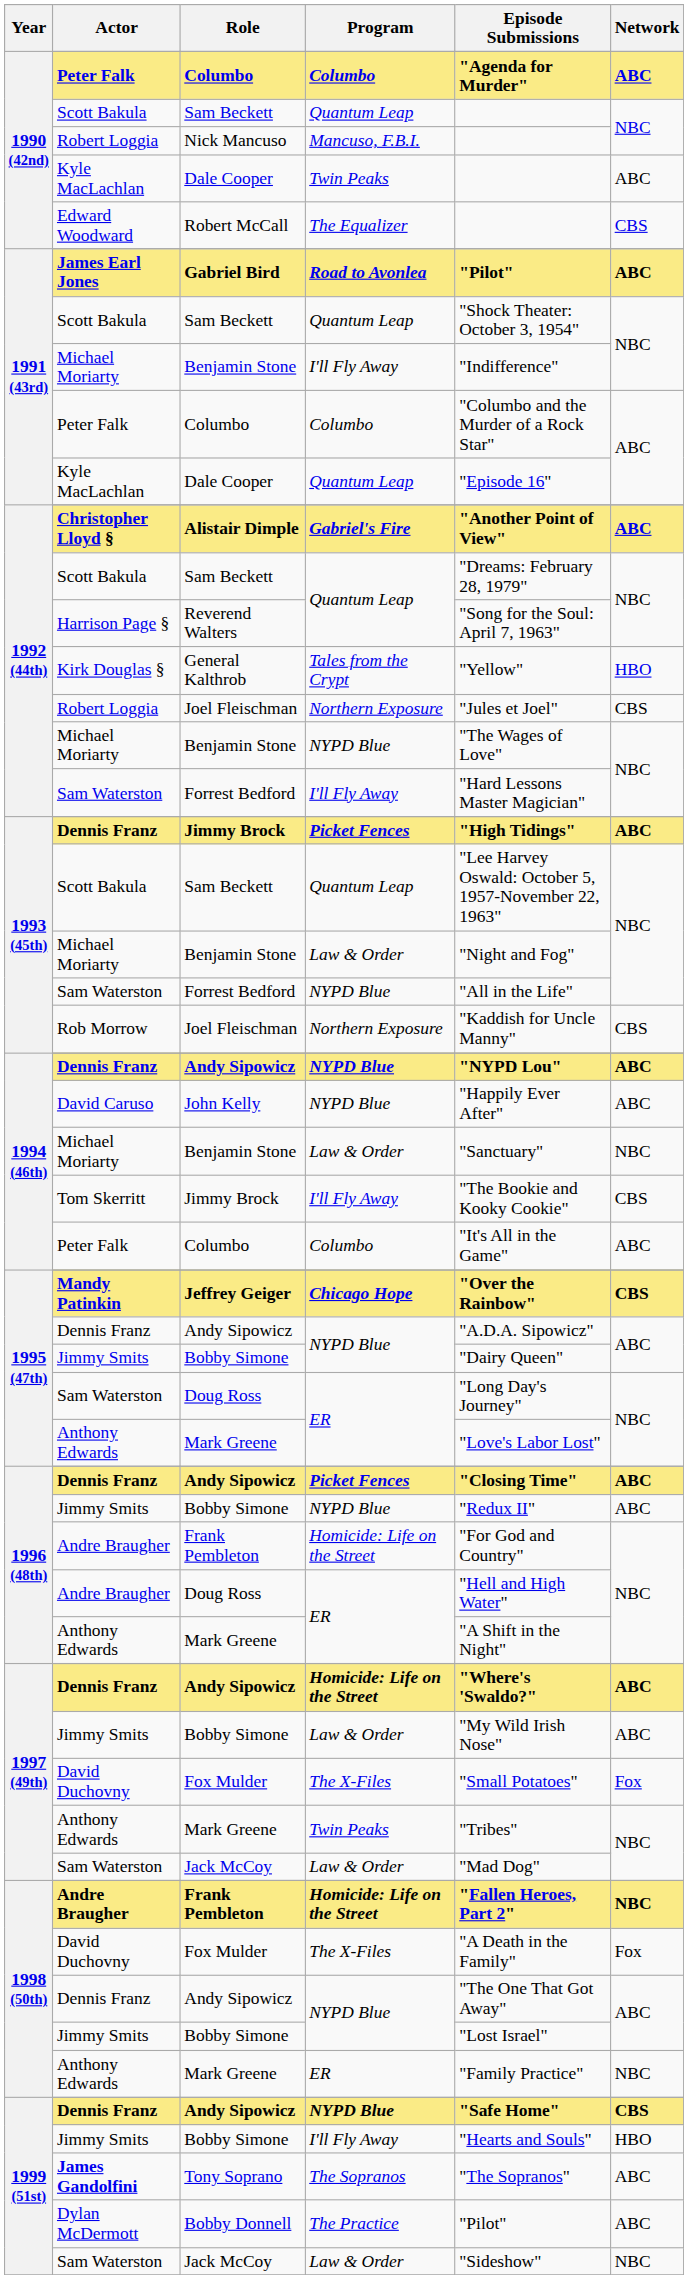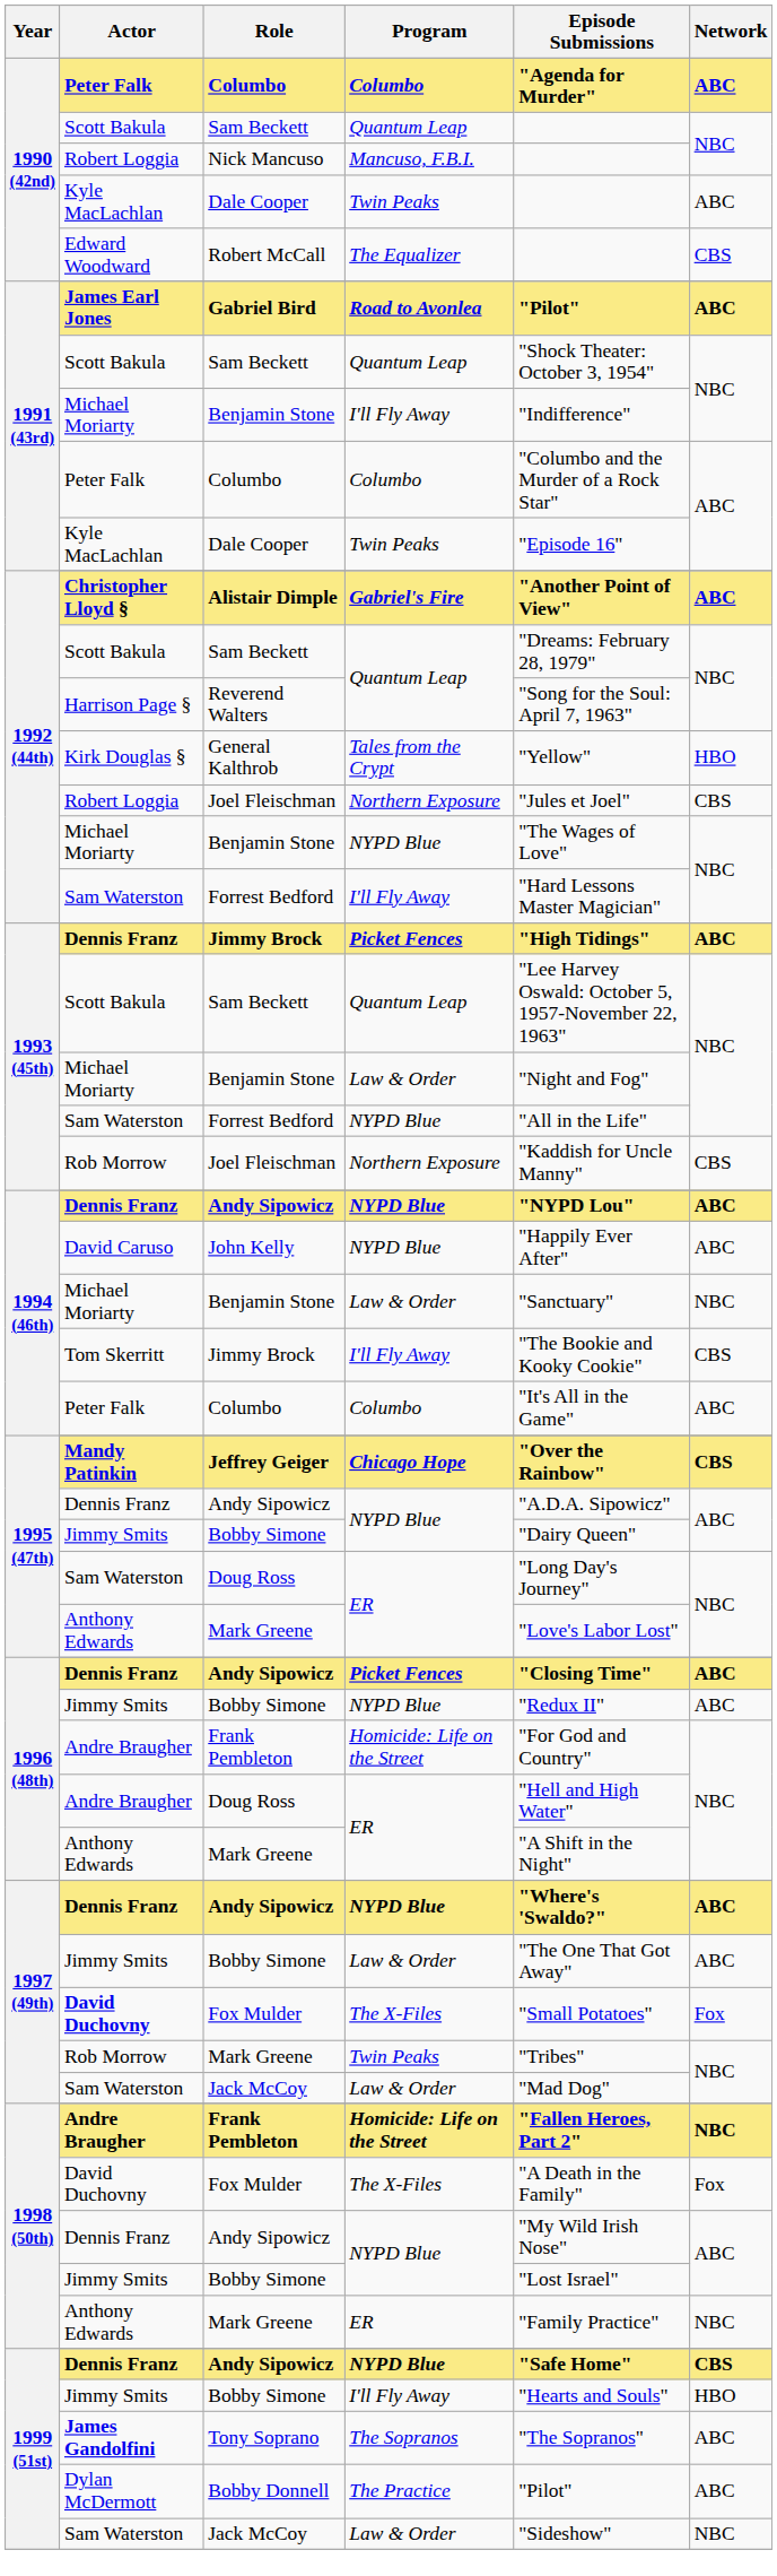 <table class="wikitable" style="width:100%">
 <tr bgcolor="#bebebe">
 <th width="5%">Year</th>
 <th width="20%">Actor</th>
 <th width="20%">Role</th>
 <th width="25%">Program</th>
 <th width="25%">Episode Submissions</th>
 <th width="5%">Network</th>
 </tr>
 <tr>
 <th rowspan="6" style="text-align:center"><a href='#'>1990</a><br><small><a href='#'>(42nd)</a></small></th>
 </tr>
 <tr style="background:#FAEB86">
 <td><strong><a href='#'>Peter Falk</a></strong></td>
 <td><strong><a href='#'>Columbo</a></strong></td>
 <td><strong><em><a href='#'>Columbo</a></em></strong></td>
 <td><strong>"Agenda for Murder"</strong></td>
 <td><strong><a href='#'>ABC</a></strong></td>
 </tr>
 <tr>
 <td><a href='#'>Scott Bakula</a></td>
 <td><a href='#'>Sam Beckett</a></td>
 <td><em><a href='#'>Quantum Leap</a></em></td>
 <td></td>
 <td rowspan=2><a href='#'>NBC</a></td>
 </tr>
 <tr>
 <td><a href='#'>Robert Loggia</a></td>
 <td>Nick Mancuso</td>
 <td><em><a href='#'>Mancuso, F.B.I.</a></em></td>
 <td></td>
 </tr>
 <tr>
 <td><a href='#'>Kyle MacLachlan</a></td>
 <td><a href='#'>Dale Cooper</a></td>
 <td><em><a href='#'>Twin Peaks</a></em></td>
 <td></td>
 <td>ABC</td>
 </tr>
 <tr>
 <td><a href='#'>Edward Woodward</a></td>
 <td>Robert McCall</td>
 <td><em><a href='#'>The Equalizer</a></em></td>
 <td></td>
 <td><a href='#'>CBS</a></td>
 </tr>
 <tr>
 <th rowspan="6" style="text-align:center"><a href='#'>1991</a><br><small><a href='#'>(43rd)</a></small></th>
 </tr>
 <tr style="background:#FAEB86">
 <td><strong><a href='#'>James Earl Jones</a></strong></td>
 <td><strong>Gabriel Bird</strong></td>
 <td><strong><em><a href='#'>Road to Avonlea</a></em></strong></td>
 <td><strong>"Pilot"</strong></td>
 <td><strong>ABC</strong></td>
 </tr>
 <tr>
 <td>Scott Bakula</td>
 <td>Sam Beckett</td>
 <td><em>Quantum Leap</em></td>
 <td>"Shock Theater: October 3, 1954"</td>
 <td rowspan="2">NBC</td>
 </tr>
 <tr>
 <td><a href='#'>Michael Moriarty</a></td>
 <td><a href='#'>Benjamin Stone</a></td>
 <td><em>I'll Fly Away</em></td>
 <td>"Indifference"</td>
 </tr>
 <tr>
 <td>Peter Falk</td>
 <td>Columbo</td>
 <td><em>Columbo</em></td>
 <td>"Columbo and the Murder of a Rock Star"</td>
 <td rowspan=2>ABC</td>
 </tr>
 <tr>
 <td>Kyle MacLachlan</td>
 <td>Dale Cooper</td>
-<td><em><a href='#'>Quantum Leap</a></em></td>
+<td><em>Twin Peaks</em></td>
 <td>"<a href='#'>Episode 16</a>"</td>
 </tr>
 <tr>
 <th rowspan="8" style="text-align:center"><a href='#'>1992</a><br><small><a href='#'>(44th)</a></small></th>
 </tr>
 <tr style="background:#FAEB86">
 <td><strong><a href='#'>Christopher Lloyd</a> §</strong></td>
 <td><strong>Alistair Dimple</strong></td>
 <td><strong><em><a href='#'>Gabriel's Fire</a></em></strong></td>
 <td><strong>"Another Point of View"</strong></td>
 <td><strong><a href='#'>ABC</a></strong></td>
 </tr>
 <tr>
 <td>Scott Bakula</td>
 <td>Sam Beckett</td>
 <td rowspan="2"><em>Quantum Leap</em></td>
 <td>"Dreams: February 28, 1979"</td>
 <td rowspan="2">NBC</td>
 </tr>
 <tr>
 <td><a href='#'>Harrison Page</a> §</td>
 <td>Reverend Walters</td>
 <td>"Song for the Soul: April 7, 1963"</td>
 </tr>
 <tr>
 <td><a href='#'>Kirk Douglas</a> §</td>
 <td>General Kalthrob</td>
 <td><em><a href='#'>Tales from the Crypt</a></em></td>
 <td>"Yellow"</td>
 <td><a href='#'>HBO</a></td>
 </tr>
 <tr>
 <td><a href='#'>Robert Loggia</a></td>
 <td>Joel Fleischman</td>
 <td><em><a href='#'>Northern Exposure</a></em></td>
 <td>"Jules et Joel"</td>
 <td>CBS</td>
 </tr>
 <tr>
 <td>Michael Moriarty</td>
 <td>Benjamin Stone</td>
 <td><em>NYPD Blue</em></td>
 <td>"The Wages of Love"</td>
 <td rowspan="2">NBC</td>
 </tr>
 <tr>
 <td><a href='#'>Sam Waterston</a></td>
 <td>Forrest Bedford</td>
 <td><em><a href='#'>I'll Fly Away</a></em></td>
 <td>"Hard Lessons Master Magician"</td>
 </tr>
 <tr>
 <th rowspan="6" style="text-align:center"><a href='#'>1993</a><br><small><a href='#'>(45th)</a></small></th>
 </tr>
 <tr style="background:#FAEB86">
 <td><strong>Dennis Franz</strong></td>
 <td><strong>Jimmy Brock</strong></td>
 <td><strong><em><a href='#'>Picket Fences</a></em></strong></td>
 <td><strong>"High Tidings"</strong></td>
 <td><strong>ABC</strong></td>
 </tr>
 <tr>
 <td>Scott Bakula</td>
 <td>Sam Beckett</td>
 <td><em>Quantum Leap</em></td>
 <td>"Lee Harvey Oswald: October 5, 1957-November 22, 1963"</td>
 <td rowspan=3>NBC</td>
 </tr>
 <tr>
 <td>Michael Moriarty</td>
 <td>Benjamin Stone</td>
 <td><em>Law & Order</em></td>
 <td>"Night and Fog"</td>
 </tr>
 <tr>
 <td>Sam Waterston</td>
 <td>Forrest Bedford</td>
 <td><em>NYPD Blue</em></td>
 <td>"All in the Life"</td>
 </tr>
 <tr>
 <td>Rob Morrow</td>
 <td>Joel Fleischman</td>
 <td><em>Northern Exposure</em></td>
 <td>"Kaddish for Uncle Manny"</td>
 <td>CBS</td>
 </tr>
 <tr>
 <th rowspan="6" style="text-align:center"><a href='#'>1994</a><br><small><a href='#'>(46th)</a></small></th>
 </tr>
 <tr style="background:#FAEB86">
 <td><strong><a href='#'>Dennis Franz</a></strong></td>
 <td><strong><a href='#'>Andy Sipowicz</a></strong></td>
 <td><strong><em><a href='#'>NYPD Blue</a></em></strong></td>
 <td><strong>"NYPD Lou"</strong></td>
 <td><strong>ABC</strong></td>
 </tr>
 <tr>
 <td><a href='#'>David Caruso</a></td>
 <td><a href='#'>John Kelly</a></td>
 <td><em>NYPD Blue</em></td>
 <td>"Happily Ever After"</td>
 <td>ABC</td>
 </tr>
 <tr>
 <td>Michael Moriarty</td>
 <td>Benjamin Stone</td>
 <td><em>Law & Order</em></td>
 <td>"Sanctuary"</td>
 <td>NBC</td>
 </tr>
 <tr>
 <td>Tom Skerritt</td>
 <td>Jimmy Brock</td>
 <td><em><a href='#'>I'll Fly Away</a></em></td>
 <td>"The Bookie and Kooky Cookie"</td>
 <td>CBS</td>
 </tr>
 <tr>
 <td>Peter Falk</td>
 <td>Columbo</td>
 <td><em>Columbo</em></td>
 <td>"It's All in the Game"</td>
 <td>ABC</td>
 </tr>
 <tr>
 <th rowspan="6" style="text-align:center"><a href='#'>1995</a><br><small><a href='#'>(47th)</a></small></th>
 </tr>
 <tr style="background:#FAEB86">
 <td><strong><a href='#'>Mandy Patinkin</a></strong></td>
 <td><strong>Jeffrey Geiger</strong></td>
 <td><strong><em><a href='#'>Chicago Hope</a></em></strong></td>
 <td><strong>"Over the Rainbow"</strong></td>
 <td><strong>CBS</strong></td>
 </tr>
 <tr>
 <td>Dennis Franz</td>
 <td>Andy Sipowicz</td>
 <td rowspan=2><em>NYPD Blue</em></td>
 <td>"A.D.A. Sipowicz"</td>
 <td rowspan=2>ABC</td>
 </tr>
 <tr>
 <td><a href='#'>Jimmy Smits</a></td>
 <td><a href='#'>Bobby Simone</a></td>
 <td>"Dairy Queen"</td>
 </tr>
 <tr>
 <td>Sam Waterston</td>
 <td><a href='#'>Doug Ross</a></td>
 <td rowspan=2><em><a href='#'>ER</a></em></td>
 <td>"Long Day's Journey"</td>
 <td rowspan=2>NBC</td>
 </tr>
 <tr>
 <td><a href='#'>Anthony Edwards</a></td>
 <td><a href='#'>Mark Greene</a></td>
 <td>"<a href='#'>Love's Labor Lost</a>"</td>
 </tr>
 <tr>
 <th rowspan="6" style="text-align:center"><a href='#'>1996</a><br><small><a href='#'>(48th)</a></small></th>
 </tr>
 <tr style="background:#FAEB86">
 <td><strong>Dennis Franz</strong></td>
 <td><strong>Andy Sipowicz</strong></td>
 <td><strong><em><a href='#'>Picket Fences</a></em></strong></td>
 <td><strong>"Closing Time"</strong></td>
 <td><strong>ABC</strong></td>
 </tr>
 <tr>
 <td>Jimmy Smits</td>
 <td>Bobby Simone</td>
 <td><em>NYPD Blue</em></td>
 <td>"<a href='#'>Redux II</a>"</td>
 <td>ABC</td>
 </tr>
 <tr>
 <td><a href='#'>Andre Braugher</a></td>
 <td><a href='#'>Frank Pembleton</a></td>
 <td><em><a href='#'>Homicide: Life on the Street</a></em></td>
 <td>"For God and Country"</td>
 <td rowspan=3>NBC</td>
 </tr>
 <tr>
 <td><a href='#'>Andre Braugher</a></td>
 <td>Doug Ross</td>
 <td rowspan=2><em>ER</em></td>
 <td>"<a href='#'>Hell and High Water</a>"</td>
 </tr>
 <tr>
 <td>Anthony Edwards</td>
 <td>Mark Greene</td>
 <td>"A Shift in the Night"</td>
 </tr>
 <tr>
 <th rowspan="6" style="text-align:center"><a href='#'>1997</a><br><small><a href='#'>(49th)</a></small></th>
 </tr>
 <tr style="background:#FAEB86">
 <td><strong>Dennis Franz</strong></td>
 <td><strong>Andy Sipowicz</strong></td>
-<td><strong><em>Homicide: Life on the Street</em></strong></td>
+<td><strong><em>NYPD Blue</em></strong></td>
 <td><strong>"Where's 'Swaldo?"</strong></td>
 <td><strong>ABC</strong></td>
 </tr>
 <tr>
 <td>Jimmy Smits</td>
 <td>Bobby Simone</td>
 <td><em>Law & Order</em></td>
-<td>"My Wild Irish Nose"</td>
+<td>"The One That Got Away"</td>
 <td>ABC</td>
 </tr>
 <tr>
-<td><a href='#'>David Duchovny</a></td>
+<td><strong><a href='#'>David Duchovny</a></strong></td>
 <td><a href='#'>Fox Mulder</a></td>
 <td><em><a href='#'>The X-Files</a></em></td>
 <td>"<a href='#'>Small Potatoes</a>"</td>
 <td><a href='#'>Fox</a></td>
 </tr>
 <tr>
-<td>Anthony Edwards</td>
+<td>Rob Morrow</td>
 <td>Mark Greene</td>
 <td><em><a href='#'>Twin Peaks</a></em></td>
 <td>"Tribes"</td>
 <td rowspan="2">NBC</td>
 </tr>
 <tr>
 <td>Sam Waterston</td>
 <td><a href='#'>Jack McCoy</a></td>
 <td><em>Law & Order</em></td>
 <td>"Mad Dog"</td>
 </tr>
 <tr>
 <th rowspan="6" style="text-align:center"><a href='#'>1998</a><br><small><a href='#'>(50th)</a></small></th>
 </tr>
 <tr style="background:#FAEB86">
 <td><strong>Andre Braugher</strong></td>
 <td><strong>Frank Pembleton</strong></td>
 <td><strong><em>Homicide: Life on the Street</em></strong></td>
 <td><strong>"<a href='#'>Fallen Heroes, Part 2</a>"</strong></td>
 <td><strong>NBC</strong></td>
 </tr>
 <tr>
 <td>David Duchovny</td>
 <td>Fox Mulder</td>
 <td><em>The X-Files</em></td>
 <td>"A Death in the Family"</td>
 <td>Fox</td>
 </tr>
 <tr>
 <td>Dennis Franz</td>
 <td>Andy Sipowicz</td>
 <td rowspan=2><em>NYPD Blue</em></td>
-<td>"The One That Got Away"</td>
+<td>"My Wild Irish Nose"</td>
 <td rowspan=2>ABC</td>
 </tr>
 <tr>
 <td>Jimmy Smits</td>
 <td>Bobby Simone</td>
 <td>"Lost Israel"</td>
 </tr>
 <tr>
 <td>Anthony Edwards</td>
 <td>Mark Greene</td>
 <td><em>ER</em></td>
 <td>"Family Practice"</td>
 <td>NBC</td>
 </tr>
 <tr>
 <th rowspan="6" style="text-align:center"><a href='#'>1999</a><br><small><a href='#'>(51st)</a></small></th>
 </tr>
 <tr style="background:#FAEB86">
 <td><strong>Dennis Franz</strong></td>
 <td><strong>Andy Sipowicz</strong></td>
 <td><strong><em>NYPD Blue</em></strong></td>
 <td><strong>"Safe Home"</strong></td>
 <td><strong>CBS</strong></td>
 </tr>
 <tr>
 <td>Jimmy Smits</td>
 <td>Bobby Simone</td>
 <td><em>I'll Fly Away</em></td>
 <td>"<a href='#'>Hearts and Souls</a>"</td>
 <td>HBO</td>
 </tr>
 <tr>
 <td><strong><a href='#'>James Gandolfini</a></strong></td>
 <td><a href='#'>Tony Soprano</a></td>
 <td><em><a href='#'>The Sopranos</a></em></td>
 <td>"<a href='#'>The Sopranos</a>"</td>
 <td>ABC</td>
 </tr>
 <tr>
 <td><a href='#'>Dylan McDermott</a></td>
 <td><a href='#'>Bobby Donnell</a></td>
 <td><em><a href='#'>The Practice</a></em></td>
 <td>"Pilot"</td>
 <td>ABC</td>
 </tr>
 <tr>
 <td>Sam Waterston</td>
 <td>Jack McCoy</td>
 <td><em>Law & Order</em></td>
 <td>"Sideshow"</td>
 <td>NBC</td>
 </tr>
 <tr>
 </tr>
 </table>
